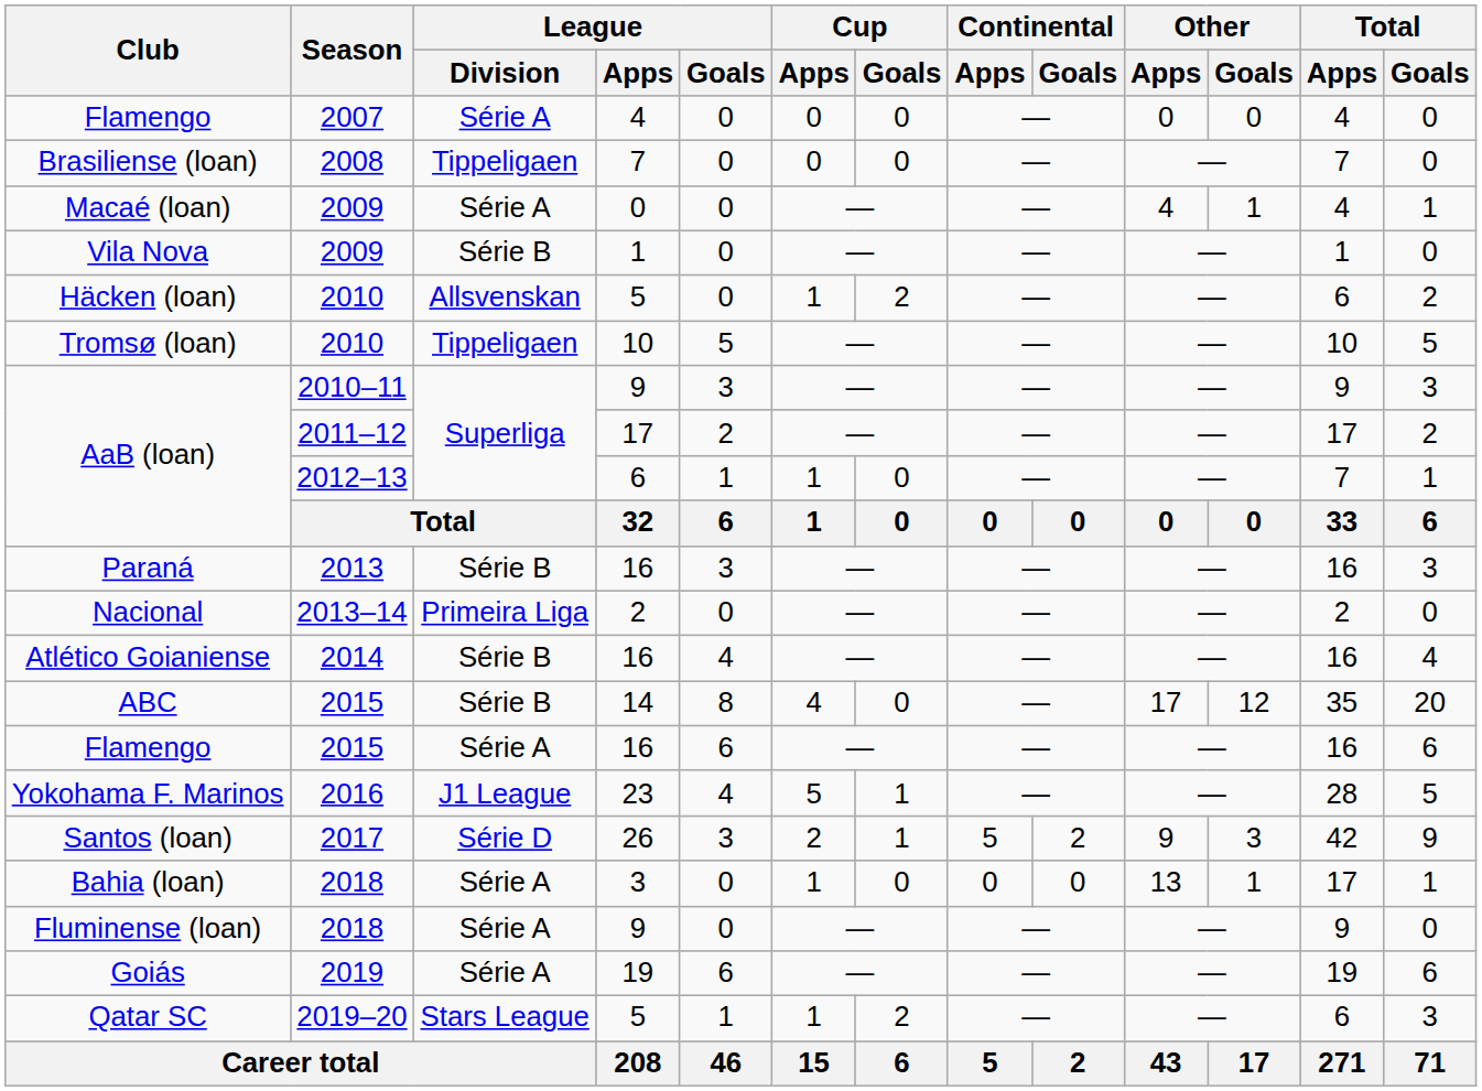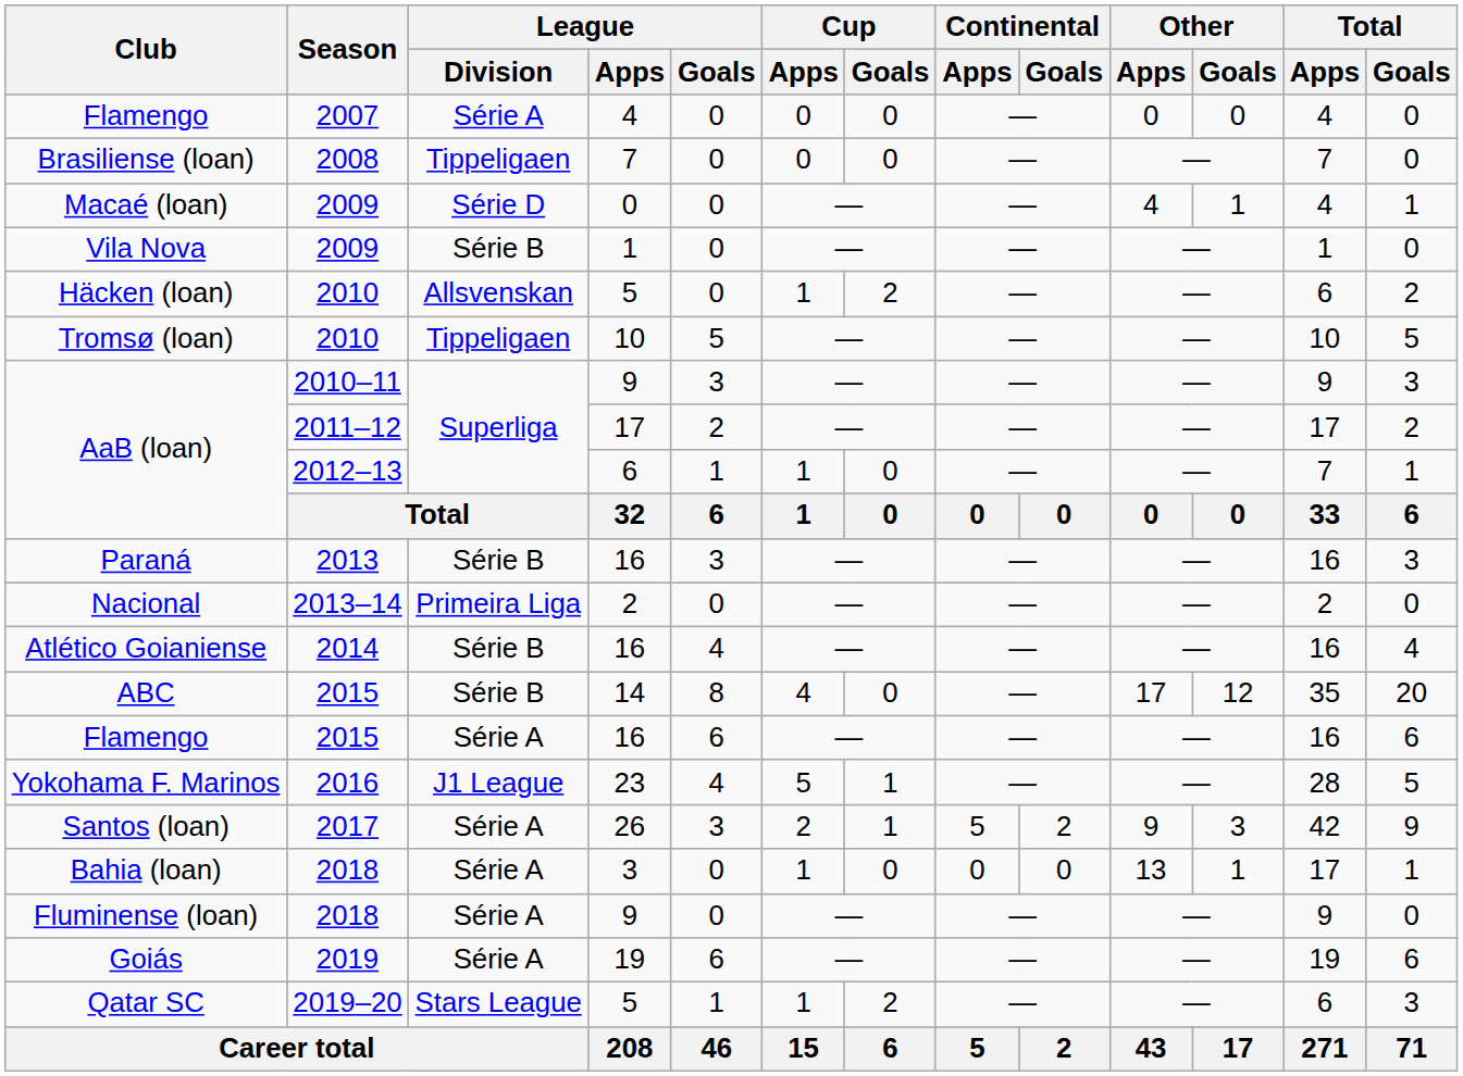 <table class="wikitable" style="text-align: center;">
 <tr>
 <th rowspan="2">Club</th>
 <th rowspan="2">Season</th>
 <th colspan="3">League</th>
 <th colspan="2">Cup</th>
 <th colspan="2">Continental</th>
 <th colspan="2">Other</th>
 <th colspan="2">Total</th>
 </tr>
 <tr>
 <th>Division</th>
 <th>Apps</th>
 <th>Goals</th>
 <th>Apps</th>
 <th>Goals</th>
 <th>Apps</th>
 <th>Goals</th>
 <th>Apps</th>
 <th>Goals</th>
 <th>Apps</th>
 <th>Goals</th>
 </tr>
 <tr>
 <td><a href='#'>Flamengo</a></td>
 <td><a href='#'>2007</a></td>
 <td><a href='#'>Série A</a></td>
 <td>4</td>
 <td>0</td>
 <td>0</td>
 <td>0</td>
 <td colspan="2">—</td>
 <td>0</td>
 <td>0</td>
 <td>4</td>
 <td>0</td>
 </tr>
 <tr>
 <td><a href='#'>Brasiliense</a> (loan)</td>
 <td><a href='#'>2008</a></td>
 <td><a href='#'>Tippeligaen</a></td>
 <td>7</td>
 <td>0</td>
 <td>0</td>
 <td>0</td>
 <td colspan="2">—</td>
 <td colspan="2">—</td>
 <td>7</td>
 <td>0</td>
 </tr>
 <tr>
 <td><a href='#'>Macaé</a> (loan)</td>
 <td><a href='#'>2009</a></td>
-<td>Série A</td>
+<td><a href='#'>Série D</a></td>
 <td>0</td>
 <td>0</td>
 <td colspan="2">—</td>
 <td colspan="2">—</td>
 <td>4</td>
 <td>1</td>
 <td>4</td>
 <td>1</td>
 </tr>
 <tr>
 <td><a href='#'>Vila Nova</a></td>
 <td><a href='#'>2009</a></td>
 <td>Série B</td>
 <td>1</td>
 <td>0</td>
 <td colspan="2">—</td>
 <td colspan="2">—</td>
 <td colspan="2">—</td>
 <td>1</td>
 <td>0</td>
 </tr>
 <tr>
 <td><a href='#'>Häcken</a> (loan)</td>
 <td><a href='#'>2010</a></td>
 <td><a href='#'>Allsvenskan</a></td>
 <td>5</td>
 <td>0</td>
 <td>1</td>
 <td>2</td>
 <td colspan="2">—</td>
 <td colspan="2">—</td>
 <td>6</td>
 <td>2</td>
 </tr>
 <tr>
 <td><a href='#'>Tromsø</a> (loan)</td>
 <td><a href='#'>2010</a></td>
 <td><a href='#'>Tippeligaen</a></td>
 <td>10</td>
 <td>5</td>
 <td colspan="2">—</td>
 <td colspan="2">—</td>
 <td colspan="2">—</td>
 <td>10</td>
 <td>5</td>
 </tr>
 <tr>
 <td rowspan="4"><a href='#'>AaB</a> (loan)</td>
 <td><a href='#'>2010–11</a></td>
 <td rowspan="3"><a href='#'>Superliga</a></td>
 <td>9</td>
 <td>3</td>
 <td colspan="2">—</td>
 <td colspan="2">—</td>
 <td colspan="2">—</td>
 <td>9</td>
 <td>3</td>
 </tr>
 <tr>
 <td><a href='#'>2011–12</a></td>
 <td>17</td>
 <td>2</td>
 <td colspan="2">—</td>
 <td colspan="2">—</td>
 <td colspan="2">—</td>
 <td>17</td>
 <td>2</td>
 </tr>
 <tr>
 <td><a href='#'>2012–13</a></td>
 <td>6</td>
 <td>1</td>
 <td>1</td>
 <td>0</td>
 <td colspan="2">—</td>
 <td colspan="2">—</td>
 <td>7</td>
 <td>1</td>
 </tr>
 <tr>
 <th colspan="2">Total</th>
 <th>32</th>
 <th>6</th>
 <th>1</th>
 <th>0</th>
 <th>0</th>
 <th>0</th>
 <th>0</th>
 <th>0</th>
 <th>33</th>
 <th>6</th>
 </tr>
 <tr>
 <td><a href='#'>Paraná</a></td>
 <td><a href='#'>2013</a></td>
 <td>Série B</td>
 <td>16</td>
 <td>3</td>
 <td colspan="2">—</td>
 <td colspan="2">—</td>
 <td colspan="2">—</td>
 <td>16</td>
 <td>3</td>
 </tr>
 <tr>
 <td><a href='#'>Nacional</a></td>
 <td><a href='#'>2013–14</a></td>
 <td><a href='#'>Primeira Liga</a></td>
 <td>2</td>
 <td>0</td>
 <td colspan="2">—</td>
 <td colspan="2">—</td>
 <td colspan="2">—</td>
 <td>2</td>
 <td>0</td>
 </tr>
 <tr>
 <td><a href='#'>Atlético Goianiense</a></td>
 <td><a href='#'>2014</a></td>
 <td>Série B</td>
 <td>16</td>
 <td>4</td>
 <td colspan="2">—</td>
 <td colspan="2">—</td>
 <td colspan="2">—</td>
 <td>16</td>
 <td>4</td>
 </tr>
 <tr>
 <td><a href='#'>ABC</a></td>
 <td><a href='#'>2015</a></td>
 <td>Série B</td>
 <td>14</td>
 <td>8</td>
 <td>4</td>
 <td>0</td>
 <td colspan="2">—</td>
 <td>17</td>
 <td>12</td>
 <td>35</td>
 <td>20</td>
 </tr>
 <tr>
 <td><a href='#'>Flamengo</a></td>
 <td><a href='#'>2015</a></td>
 <td>Série A</td>
 <td>16</td>
 <td>6</td>
 <td colspan="2">—</td>
 <td colspan="2">—</td>
 <td colspan="2">—</td>
 <td>16</td>
 <td>6</td>
 </tr>
 <tr>
 <td><a href='#'>Yokohama F. Marinos</a></td>
 <td><a href='#'>2016</a></td>
 <td><a href='#'>J1 League</a></td>
 <td>23</td>
 <td>4</td>
 <td>5</td>
 <td>1</td>
 <td colspan="2">—</td>
 <td colspan="2">—</td>
 <td>28</td>
 <td>5</td>
 </tr>
 <tr>
 <td><a href='#'>Santos</a> (loan)</td>
 <td><a href='#'>2017</a></td>
-<td><a href='#'>Série D</a></td>
+<td>Série A</td>
 <td>26</td>
 <td>3</td>
 <td>2</td>
 <td>1</td>
 <td>5</td>
 <td>2</td>
 <td>9</td>
 <td>3</td>
 <td>42</td>
 <td>9</td>
 </tr>
 <tr>
 <td><a href='#'>Bahia</a> (loan)</td>
 <td><a href='#'>2018</a></td>
 <td>Série A</td>
 <td>3</td>
 <td>0</td>
 <td>1</td>
 <td>0</td>
 <td>0</td>
 <td>0</td>
 <td>13</td>
 <td>1</td>
 <td>17</td>
 <td>1</td>
 </tr>
 <tr>
 <td><a href='#'>Fluminense</a> (loan)</td>
 <td><a href='#'>2018</a></td>
 <td>Série A</td>
 <td>9</td>
 <td>0</td>
 <td colspan="2">—</td>
 <td colspan="2">—</td>
 <td colspan="2">—</td>
 <td>9</td>
 <td>0</td>
 </tr>
 <tr>
 <td><a href='#'>Goiás</a></td>
 <td><a href='#'>2019</a></td>
 <td>Série A</td>
 <td>19</td>
 <td>6</td>
 <td colspan="2">—</td>
 <td colspan="2">—</td>
 <td colspan="2">—</td>
 <td>19</td>
 <td>6</td>
 </tr>
 <tr>
 <td><a href='#'>Qatar SC</a></td>
 <td><a href='#'>2019–20</a></td>
 <td><a href='#'>Stars League</a></td>
 <td>5</td>
 <td>1</td>
 <td>1</td>
 <td>2</td>
 <td colspan="2">—</td>
 <td colspan="2">—</td>
 <td>6</td>
 <td>3</td>
 </tr>
 <tr>
 <th colspan="3">Career total</th>
 <th>208</th>
 <th>46</th>
 <th>15</th>
 <th>6</th>
 <th>5</th>
 <th>2</th>
 <th>43</th>
 <th>17</th>
 <th>271</th>
 <th>71</th>
 </tr>
 </table>
